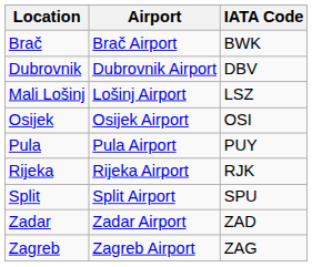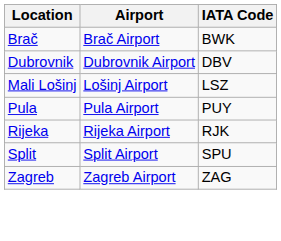 <table class="wikitable">
 <tr>
 <th>Location</th>
 <th>Airport</th>
 <th>IATA Code</th>
 </tr>
 <tr>
 <td><a href='#'>Brač</a></td>
 <td><a href='#'>Brač Airport</a></td>
 <td>BWK</td>
 </tr>
 <tr>
 <td><a href='#'>Dubrovnik</a></td>
 <td><a href='#'>Dubrovnik Airport</a></td>
 <td>DBV</td>
 </tr>
 <tr>
 <td><a href='#'>Mali Lošinj</a></td>
 <td><a href='#'>Lošinj Airport</a></td>
 <td>LSZ</td>
 </tr>
 <tr>
-<td><a href='#'>Osijek</a></td>
-<td><a href='#'>Osijek Airport</a></td>
-<td>OSI</td>
-</tr>
-<tr>
 <td><a href='#'>Pula</a></td>
 <td><a href='#'>Pula Airport</a></td>
 <td>PUY</td>
 </tr>
 <tr>
 <td><a href='#'>Rijeka</a></td>
 <td><a href='#'>Rijeka Airport</a></td>
 <td>RJK</td>
 </tr>
 <tr>
 <td><a href='#'>Split</a></td>
 <td><a href='#'>Split Airport</a></td>
 <td>SPU</td>
 </tr>
 <tr>
-<td><a href='#'>Zadar</a></td>
-<td><a href='#'>Zadar Airport</a></td>
-<td>ZAD</td>
-</tr>
-<tr>
 <td><a href='#'>Zagreb</a></td>
 <td><a href='#'>Zagreb Airport</a></td>
 <td>ZAG</td>
 </tr>
 </table>
